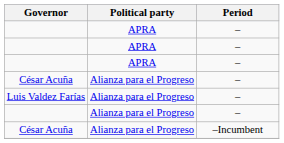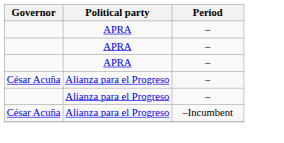 <table class=wikitable>
 <tr style="text-align:center; background:#e6e9ff;">
 <th>Governor</th>
 <th>Political party</th>
 <th width=30%>Period<br></th>
 </tr>
 <tr>
 <td align="center"></td>
 <td align="center"><a href='#'>APRA</a></td>
 <td align="center">–<br></td>
 </tr>
 <tr>
 <td align="center"></td>
 <td align="center"><a href='#'>APRA</a></td>
 <td align="center">–<br></td>
 </tr>
 <tr>
 <td align="center"></td>
 <td align="center"><a href='#'>APRA</a></td>
 <td align="center">–<br></td>
 </tr>
 <tr>
 <td align="center"><a href='#'>César Acuña</a></td>
 <td align="center"><a href='#'>Alianza para el Progreso</a></td>
 <td align="center">–<br></td>
 </tr>
 <tr>
-<td align="center"><a href='#'>Luis Valdez Farías</a></td>
-<td align="center"><a href='#'>Alianza para el Progreso</a></td>
-<td align="center">–<br></td>
-</tr>
-<tr>
 <td align="center"></td>
 <td align="center"><a href='#'>Alianza para el Progreso</a></td>
 <td align="center">–<br></td>
 </tr>
 <tr>
 <td align="center"><a href='#'>César Acuña</a></td>
 <td align="center"><a href='#'>Alianza para el Progreso</a></td>
 <td align="center">–Incumbent<br></td>
 </tr>
 <tr>
 </tr>
 </table>
